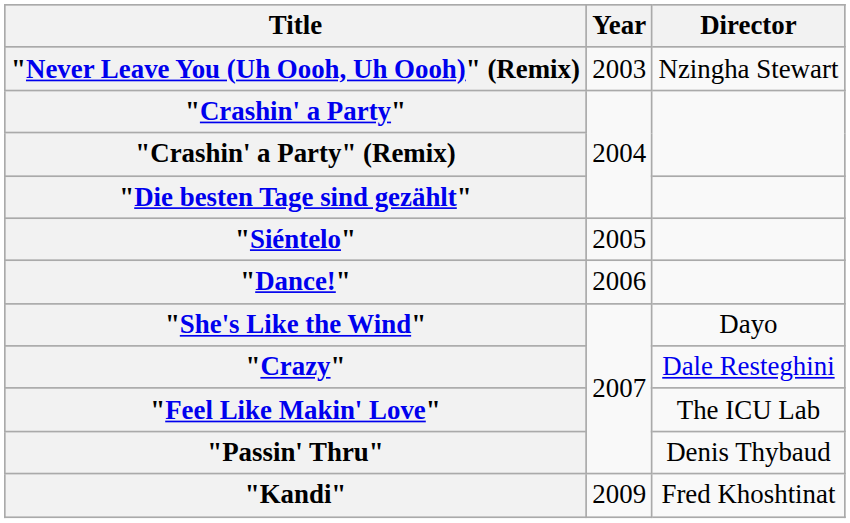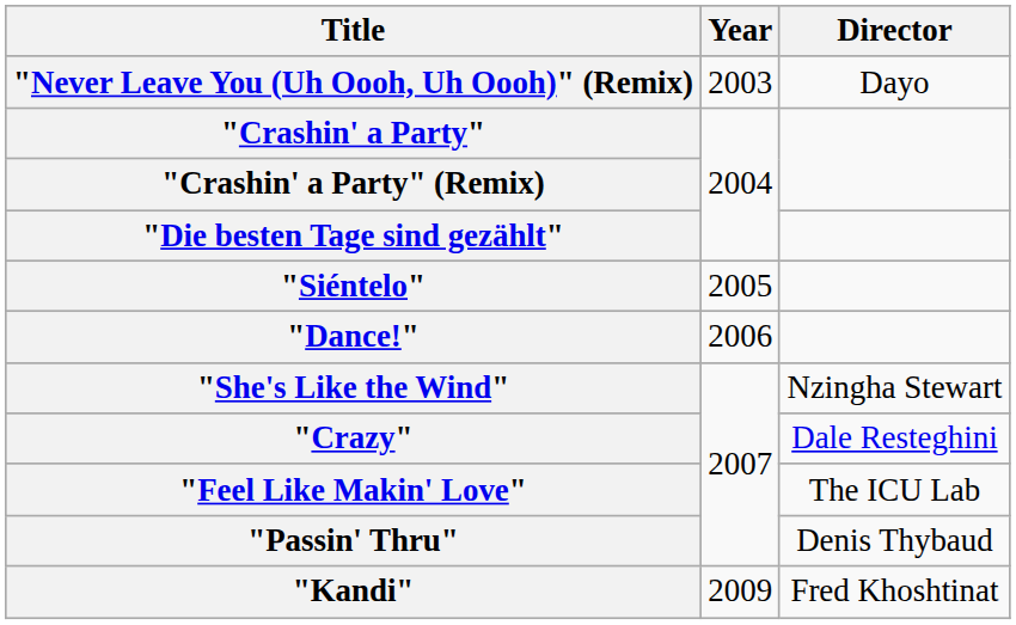 <table class="wikitable plainrowheaders" style="text-align:center">
 <tr>
 <th scope="col">Title</th>
 <th scope="col">Year</th>
 <th scope="col">Director</th>
 </tr>
 <tr>
 <th scope="row">"<a href='#'>Never Leave You (Uh Oooh, Uh Oooh)</a>" (Remix)<br></th>
 <td>2003</td>
-<td>Nzingha Stewart</td>
+<td>Dayo</td>
 </tr>
 <tr>
 <th scope="row">"<a href='#'>Crashin' a Party</a>"<br></th>
 <td rowspan="3">2004</td>
 <td rowspan="2"></td>
 </tr>
 <tr>
 <th scope="row">"Crashin' a Party" (Remix)<br></th>
 </tr>
 <tr>
 <th scope="row">"<a href='#'>Die besten Tage sind gezählt</a>"<br></th>
 <td></td>
 </tr>
 <tr>
 <th scope="row">"<a href='#'>Siéntelo</a>"<br></th>
 <td>2005</td>
 <td></td>
 </tr>
 <tr>
 <th scope="row">"<a href='#'>Dance!</a>"<br></th>
 <td>2006</td>
 <td></td>
 </tr>
 <tr>
 <th scope="row">"<a href='#'>She's Like the Wind</a>"<br></th>
 <td rowspan="4">2007</td>
-<td>Dayo</td>
+<td>Nzingha Stewart</td>
 </tr>
 <tr>
 <th scope="row">"<a href='#'>Crazy</a>"<br></th>
 <td><a href='#'>Dale Resteghini</a></td>
 </tr>
 <tr>
 <th scope="row">"<a href='#'>Feel Like Makin' Love</a>"<br></th>
 <td>The ICU Lab</td>
 </tr>
 <tr>
 <th scope="row">"Passin' Thru"</th>
 <td>Denis Thybaud</td>
 </tr>
 <tr>
 <th scope="row">"Kandi"<br></th>
 <td>2009</td>
 <td>Fred Khoshtinat</td>
 </tr>
 </table>
